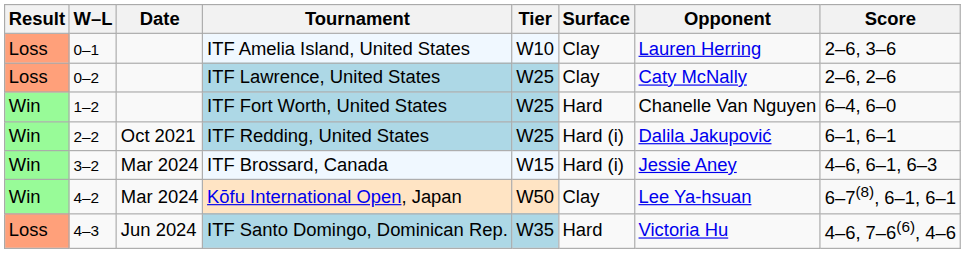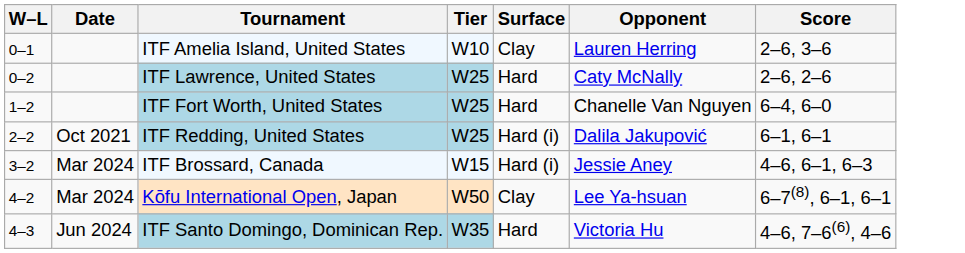 <table class="sortable wikitable">
 <tr>
-<th>Result</th>
 <th class="unsortable">W–L</th>
 <th>Date</th>
 <th>Tournament</th>
 <th>Tier</th>
 <th>Surface</th>
 <th>Opponent</th>
 <th class="unsortable">Score</th>
 </tr>
 <tr>
-<td bgcolor=FFA07A>Loss</td>
 <td><small>0–1</small></td>
 <td></td>
 <td style="background:#f0f8ff;">ITF Amelia Island, United States</td>
 <td style="background:#f0f8ff;">W10</td>
 <td>Clay</td>
 <td> <a href='#'>Lauren Herring</a></td>
 <td>2–6, 3–6</td>
 </tr>
 <tr>
-<td bgcolor=FFA07A>Loss</td>
 <td><small>0–2</small></td>
 <td></td>
 <td style="background:lightblue;">ITF Lawrence, United States</td>
 <td style="background:lightblue;">W25</td>
-<td>Clay</td>
+<td>Hard</td>
 <td> <a href='#'>Caty McNally</a></td>
 <td>2–6, 2–6</td>
 </tr>
 <tr>
-<td style="background:#98fb98;">Win</td>
 <td><small>1–2</small></td>
 <td></td>
 <td style="background:lightblue;">ITF Fort Worth, United States</td>
 <td style="background:lightblue;">W25</td>
 <td>Hard</td>
 <td> Chanelle Van Nguyen</td>
 <td>6–4, 6–0</td>
 </tr>
 <tr>
-<td style="background:#98fb98;">Win</td>
 <td><small>2–2</small></td>
 <td>Oct 2021</td>
 <td style="background:lightblue;">ITF Redding, United States</td>
 <td style="background:lightblue;">W25</td>
 <td>Hard (i)</td>
 <td> <a href='#'>Dalila Jakupović</a></td>
 <td>6–1, 6–1</td>
 </tr>
 <tr>
-<td style="background:#98fb98;">Win</td>
 <td><small>3–2</small></td>
 <td>Mar 2024</td>
 <td style="background:#f0f8ff;">ITF Brossard, Canada</td>
 <td style="background:#f0f8ff;">W15</td>
 <td>Hard (i)</td>
 <td> <a href='#'>Jessie Aney</a></td>
 <td>4–6, 6–1, 6–3</td>
 </tr>
 <tr>
-<td style="background:#98fb98;">Win</td>
 <td><small>4–2</small></td>
 <td>Mar 2024</td>
 <td style="background:#ffe4c4;"><a href='#'>Kōfu International Open</a>, Japan</td>
 <td style="background:#ffe4c4;">W50</td>
 <td>Clay</td>
 <td> <a href='#'>Lee Ya-hsuan</a></td>
 <td>6–7<sup>(8)</sup>, 6–1, 6–1</td>
 </tr>
 <tr>
-<td bgcolor=FFA07A>Loss</td>
 <td><small>4–3</small></td>
 <td>Jun 2024</td>
 <td style="background:lightblue;">ITF Santo Domingo, Dominican Rep.</td>
 <td style="background:lightblue;">W35</td>
 <td>Hard</td>
 <td> <a href='#'>Victoria Hu</a></td>
 <td>4–6, 7–6<sup>(6)</sup>, 4–6</td>
 </tr>
 </table>
